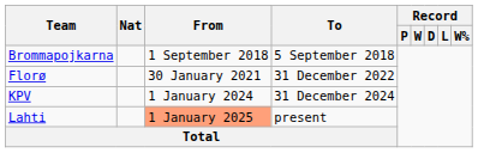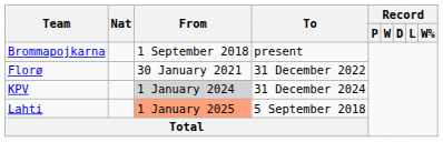 <table class="wikitable" style="text-align:center">
 <tr>
 <th rowspan="2">Team</th>
 <th rowspan="2">Nat</th>
 <th rowspan="2">From</th>
 <th rowspan="2">To</th>
 <th colspan="8">Record</th>
 </tr>
 <tr>
 <th>P</th>
 <th>W</th>
 <th>D</th>
 <th>L</th>
 <th>W%</th>
 </tr>
 <tr>
 <td align=left><a href='#'>Brommapojkarna</a> </td>
 <td></td>
 <td align=left>1 September 2018</td>
-<td align=left>5 September 2018<br></td>
+<td align=left>present<br></td>
 </tr>
 <tr>
 <td align=left><a href='#'>Florø</a></td>
 <td></td>
 <td align=left>30 January 2021</td>
 <td align=left>31 December 2022<br></td>
 </tr>
 <tr>
 <td align=left><a href='#'>KPV</a></td>
 <td></td>
-<td align=left>1 January 2024</td>
+<td align=left style="background: lightgrey;">1 January 2024</td>
 <td align=left>31 December 2024<br></td>
 </tr>
 <tr>
 <td align=left><a href='#'>Lahti</a></td>
 <td></td>
 <td align=left style="background: lightsalmon;">1 January 2025</td>
-<td align=left>present<br></td>
+<td align=left>5 September 2018<br></td>
 </tr>
 <tr>
 <th colspan="4">Total<br></th>
 </tr>
 </table>
